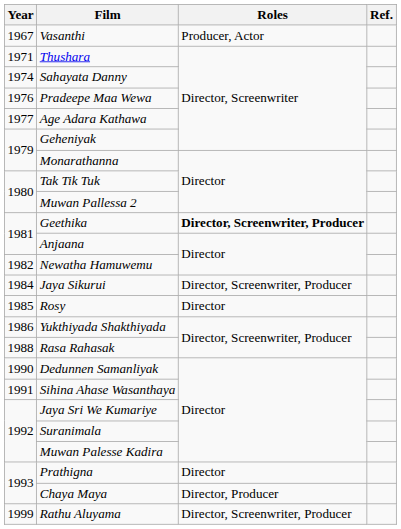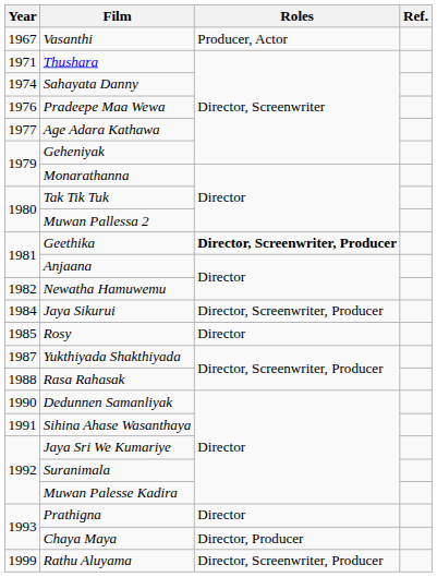 <table class="wikitable">
 <tr>
 <th>Year</th>
 <th>Film</th>
 <th>Roles</th>
 <th>Ref.</th>
 </tr>
 <tr>
 <td>1967</td>
 <td><em>Vasanthi</em></td>
 <td>Producer, Actor</td>
 <td></td>
 </tr>
 <tr>
 <td>1971</td>
 <td><em><a href='#'>Thushara</a></em></td>
 <td rowspan="5">Director, Screenwriter</td>
 <td></td>
 </tr>
 <tr>
 <td>1974</td>
 <td><em>Sahayata Danny</em></td>
 <td></td>
 </tr>
 <tr>
 <td>1976</td>
 <td><em>Pradeepe Maa Wewa</em></td>
 <td></td>
 </tr>
 <tr>
 <td>1977</td>
 <td><em>Age Adara Kathawa</em></td>
 <td></td>
 </tr>
 <tr>
 <td rowspan="2">1979</td>
 <td><em>Geheniyak</em></td>
 <td></td>
 </tr>
 <tr>
 <td><em>Monarathanna</em></td>
 <td rowspan="3">Director</td>
 <td></td>
 </tr>
 <tr>
 <td rowspan="2">1980</td>
 <td><em>Tak Tik Tuk</em></td>
 <td></td>
 </tr>
 <tr>
 <td><em>Muwan Pallessa 2</em></td>
 <td></td>
 </tr>
 <tr>
 <td rowspan="2">1981</td>
 <td><em>Geethika</em></td>
 <td><strong>Director, Screenwriter, Producer</strong></td>
 <td></td>
 </tr>
 <tr>
 <td><em>Anjaana</em></td>
 <td rowspan="2">Director</td>
 <td></td>
 </tr>
 <tr>
 <td>1982</td>
 <td><em>Newatha Hamuwemu</em></td>
 <td></td>
 </tr>
 <tr>
 <td>1984</td>
 <td><em>Jaya Sikurui</em></td>
 <td>Director, Screenwriter, Producer</td>
 <td></td>
 </tr>
 <tr>
 <td>1985</td>
 <td><em>Rosy</em></td>
 <td>Director</td>
 <td></td>
 </tr>
 <tr>
-<td>1986</td>
+<td>1987</td>
 <td><em>Yukthiyada Shakthiyada</em></td>
 <td rowspan="2">Director, Screenwriter, Producer</td>
 <td></td>
 </tr>
 <tr>
 <td>1988</td>
 <td><em>Rasa Rahasak</em></td>
 <td></td>
 </tr>
 <tr>
 <td>1990</td>
 <td><em>Dedunnen Samanliyak</em></td>
 <td rowspan="5">Director</td>
 <td></td>
 </tr>
 <tr>
 <td>1991</td>
 <td><em>Sihina Ahase Wasanthaya</em></td>
 <td></td>
 </tr>
 <tr>
 <td rowspan="3">1992</td>
 <td><em>Jaya Sri We Kumariye</em></td>
 <td></td>
 </tr>
 <tr>
 <td><em>Suranimala</em></td>
 <td></td>
 </tr>
 <tr>
 <td><em>Muwan Palesse Kadira</em></td>
 <td></td>
 </tr>
 <tr>
 <td rowspan="2">1993</td>
 <td><em>Prathigna</em></td>
 <td>Director</td>
 <td></td>
 </tr>
 <tr>
 <td><em>Chaya Maya</em></td>
 <td>Director, Producer</td>
 <td></td>
 </tr>
 <tr>
 <td>1999</td>
 <td><em>Rathu Aluyama</em></td>
 <td>Director, Screenwriter, Producer</td>
 <td></td>
 </tr>
 </table>
